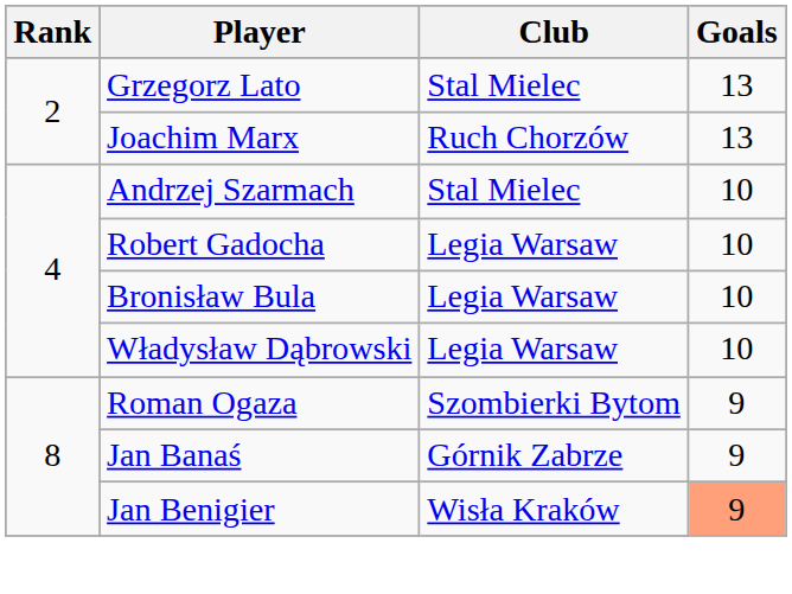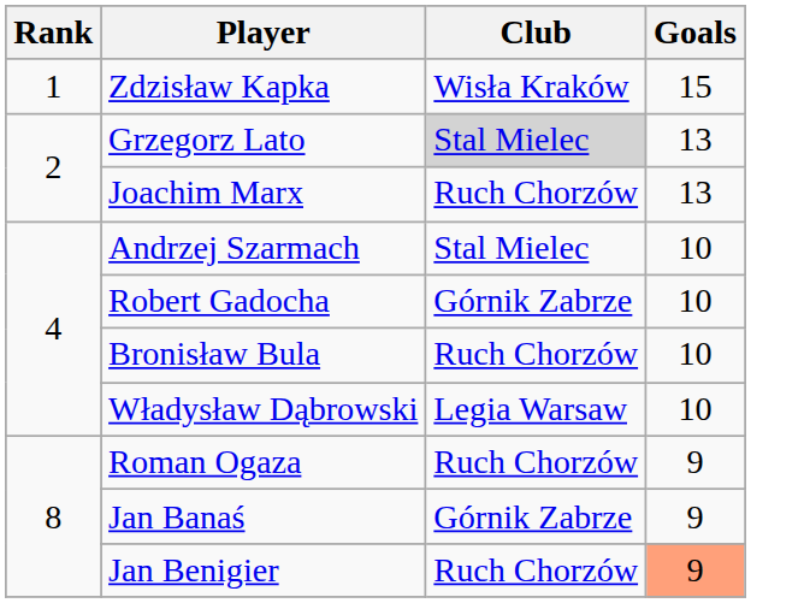 <table class="wikitable" style="text-align:center">
 <tr>
 <th>Rank</th>
 <th>Player</th>
 <th>Club</th>
 <th>Goals</th>
 </tr>
 <tr>
+<td rowspan="1">1</td>
+<td align="left"> <a href='#'>Zdzisław Kapka</a></td>
+<td align="left"><a href='#'>Wisła Kraków</a></td>
+<td>15</td>
+</tr>
+<tr>
 <td rowspan="2">2</td>
 <td align="left"> <a href='#'>Grzegorz Lato</a></td>
-<td align="left"><a href='#'>Stal Mielec</a></td>
+<td align="left" style="background: lightgrey;"><a href='#'>Stal Mielec</a></td>
 <td>13</td>
 </tr>
 <tr>
 <td align="left"> <a href='#'>Joachim Marx</a></td>
 <td align="left"><a href='#'>Ruch Chorzów</a></td>
 <td>13</td>
 </tr>
 <tr>
 <td rowspan="4">4</td>
 <td align="left"> <a href='#'>Andrzej Szarmach</a></td>
 <td align="left"><a href='#'>Stal Mielec</a></td>
 <td>10</td>
 </tr>
 <tr>
 <td align="left"> <a href='#'>Robert Gadocha</a></td>
-<td align="left"><a href='#'>Legia Warsaw</a></td>
+<td align="left"><a href='#'>Górnik Zabrze</a></td>
 <td>10</td>
 </tr>
 <tr>
 <td align="left"> <a href='#'>Bronisław Bula</a></td>
-<td align="left"><a href='#'>Legia Warsaw</a></td>
+<td align="left"><a href='#'>Ruch Chorzów</a></td>
 <td>10</td>
 </tr>
 <tr>
 <td align="left"> <a href='#'>Władysław Dąbrowski</a></td>
 <td align="left"><a href='#'>Legia Warsaw</a></td>
 <td>10</td>
 </tr>
 <tr>
 <td rowspan="3">8</td>
 <td align="left"> <a href='#'>Roman Ogaza</a></td>
-<td align="left"><a href='#'>Szombierki Bytom</a></td>
+<td align="left"><a href='#'>Ruch Chorzów</a></td>
 <td>9</td>
 </tr>
 <tr>
 <td align="left"> <a href='#'>Jan Banaś</a></td>
 <td align="left"><a href='#'>Górnik Zabrze</a></td>
 <td>9</td>
 </tr>
 <tr>
 <td align="left"> <a href='#'>Jan Benigier</a></td>
-<td align="left"><a href='#'>Wisła Kraków</a></td>
+<td align="left"><a href='#'>Ruch Chorzów</a></td>
 <td style="background: lightsalmon;">9</td>
 </tr>
 </table>
